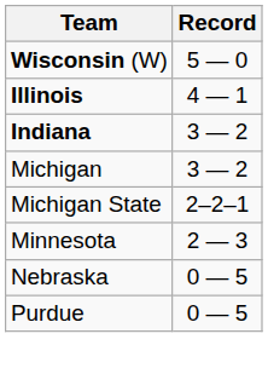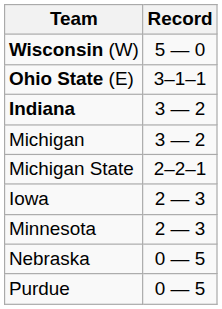 <table class="wikitable" style="text-align:center;">
 <tr>
 <th>Team</th>
 <th>Record</th>
 </tr>
 <tr>
 <td style="text-align:left"><strong>Wisconsin</strong> (W)</td>
 <td>5 — 0</td>
 </tr>
 <tr>
-<td style="text-align:left"><strong>Illinois</strong></td>
-<td>4 — 1</td>
+<td style="text-align:left"><strong>Ohio State</strong> (E)</td>
+<td>3–1–1</td>
 </tr>
 <tr>
 <td style="text-align:left"><strong>Indiana</strong></td>
 <td>3 — 2</td>
 </tr>
 <tr>
 <td style="text-align:left">Michigan</td>
 <td>3 — 2</td>
 </tr>
 <tr>
 <td style="text-align:left">Michigan State</td>
 <td>2–2–1</td>
 </tr>
 <tr>
+<td style="text-align:left">Iowa</td>
+<td>2 — 3</td>
+</tr>
+<tr>
 <td style="text-align:left">Minnesota</td>
 <td>2 — 3</td>
 </tr>
 <tr>
 <td style="text-align:left">Nebraska</td>
 <td>0 — 5</td>
 </tr>
 <tr>
 <td style="text-align:left">Purdue</td>
 <td>0 — 5</td>
 </tr>
 </table>
